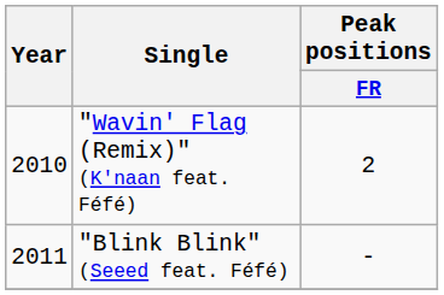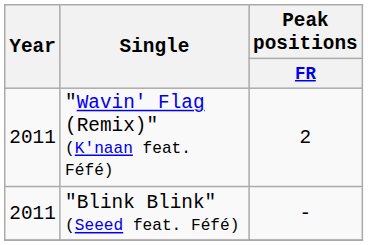 <table class="wikitable">
 <tr>
 <th align="center" rowspan="2" width="10">Year</th>
 <th align="center" rowspan="2" width="120">Single</th>
 <th align="center" colspan="1" width="20">Peak positions</th>
 </tr>
 <tr>
 <th scope="col" style="width:3em;font-size:90%;"><a href='#'>FR</a><br></th>
 </tr>
 <tr>
-<td style="text-align:center;">2010</td>
+<td style="text-align:center;">2011</td>
 <td>"<a href='#'>Wavin' Flag</a> (Remix)"<br><small>(<a href='#'>K'naan</a> feat. Féfé)</small></td>
 <td style="text-align:center;">2</td>
 </tr>
 <tr>
 <td style="text-align:center;">2011</td>
 <td>"Blink Blink"<br><small>(<a href='#'>Seeed</a> feat. Féfé)</small></td>
 <td style="text-align:center;">-</td>
 </tr>
 <tr>
 </tr>
 </table>
